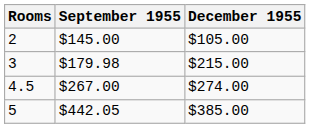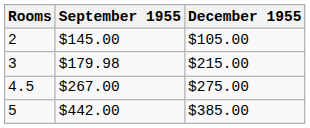 <table class="wikitable">
 <tr>
 <th>Rooms</th>
 <th>September 1955</th>
 <th>December 1955</th>
 </tr>
 <tr>
 <td>2</td>
 <td>$145.00</td>
 <td>$105.00</td>
 </tr>
 <tr>
 <td>3</td>
 <td>$179.98</td>
 <td>$215.00</td>
 </tr>
 <tr>
 <td>4.5</td>
 <td>$267.00</td>
-<td>$274.00</td>
+<td>$275.00</td>
 </tr>
 <tr>
 <td>5</td>
-<td>$442.05</td>
+<td>$442.00</td>
 <td>$385.00</td>
 </tr>
 </table>
